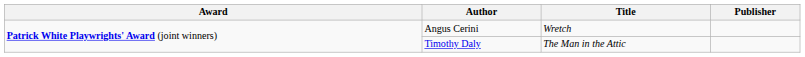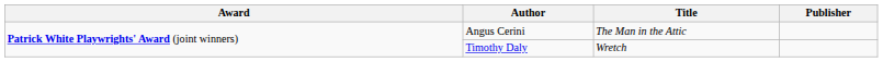 <table class="wikitable" width=100%>
 <tr>
 <th>Award</th>
 <th>Author</th>
 <th>Title</th>
 <th>Publisher</th>
 </tr>
 <tr>
 <td rowspan=2><strong><a href='#'>Patrick White Playwrights' Award</a></strong> (joint winners)</td>
 <td>Angus Cerini</td>
-<td><em>Wretch</em></td>
+<td><em>The Man in the Attic</em></td>
 <td></td>
 </tr>
 <tr>
 <td><a href='#'>Timothy Daly</a></td>
-<td><em>The Man in the Attic</em></td>
+<td><em>Wretch</em></td>
 <td></td>
 </tr>
 </table>
